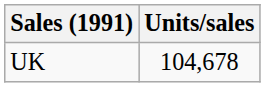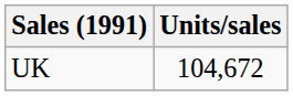 <table class="wikitable sortable">
 <tr>
 <th align="left">Sales (1991)</th>
 <th style="text-align:center;">Units/sales</th>
 </tr>
 <tr>
 <td>UK</td>
-<td style="text-align:center;">104,678</td>
+<td style="text-align:center;">104,672</td>
 </tr>
 </table>
